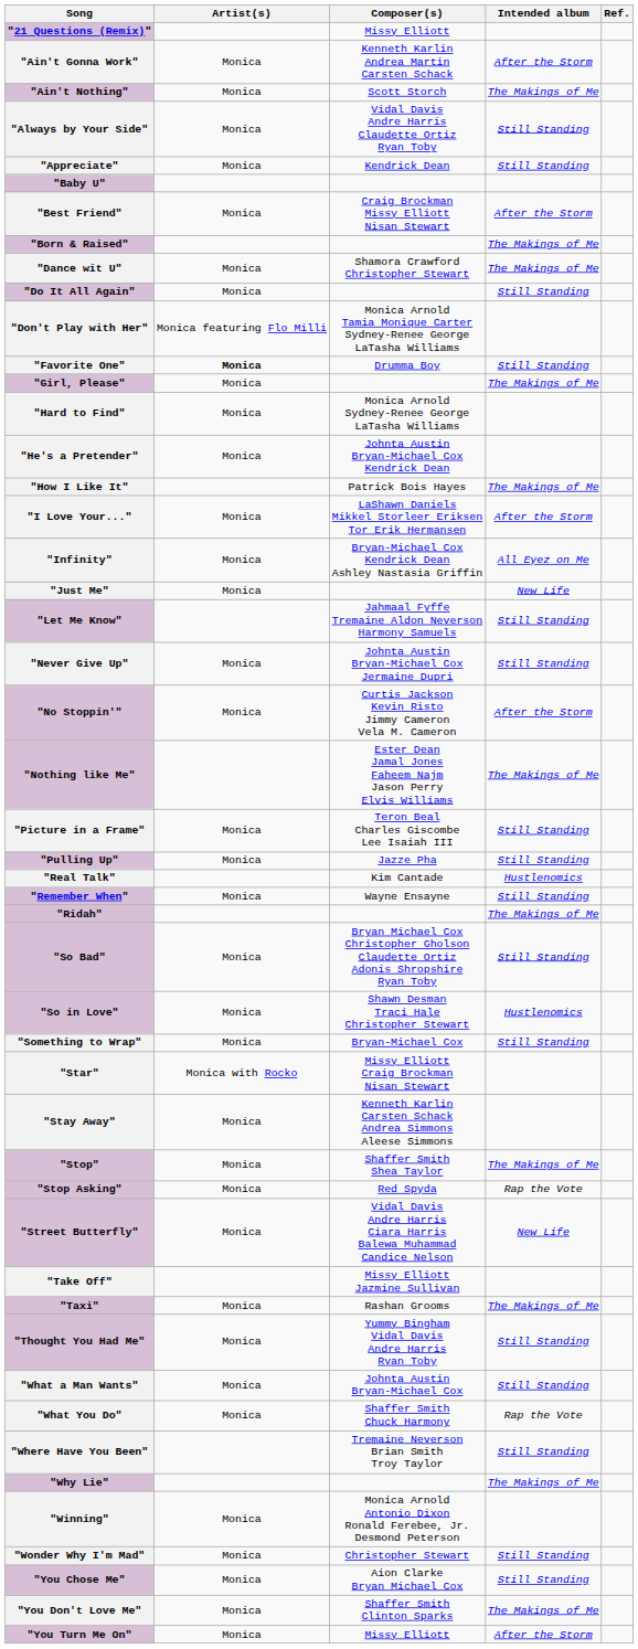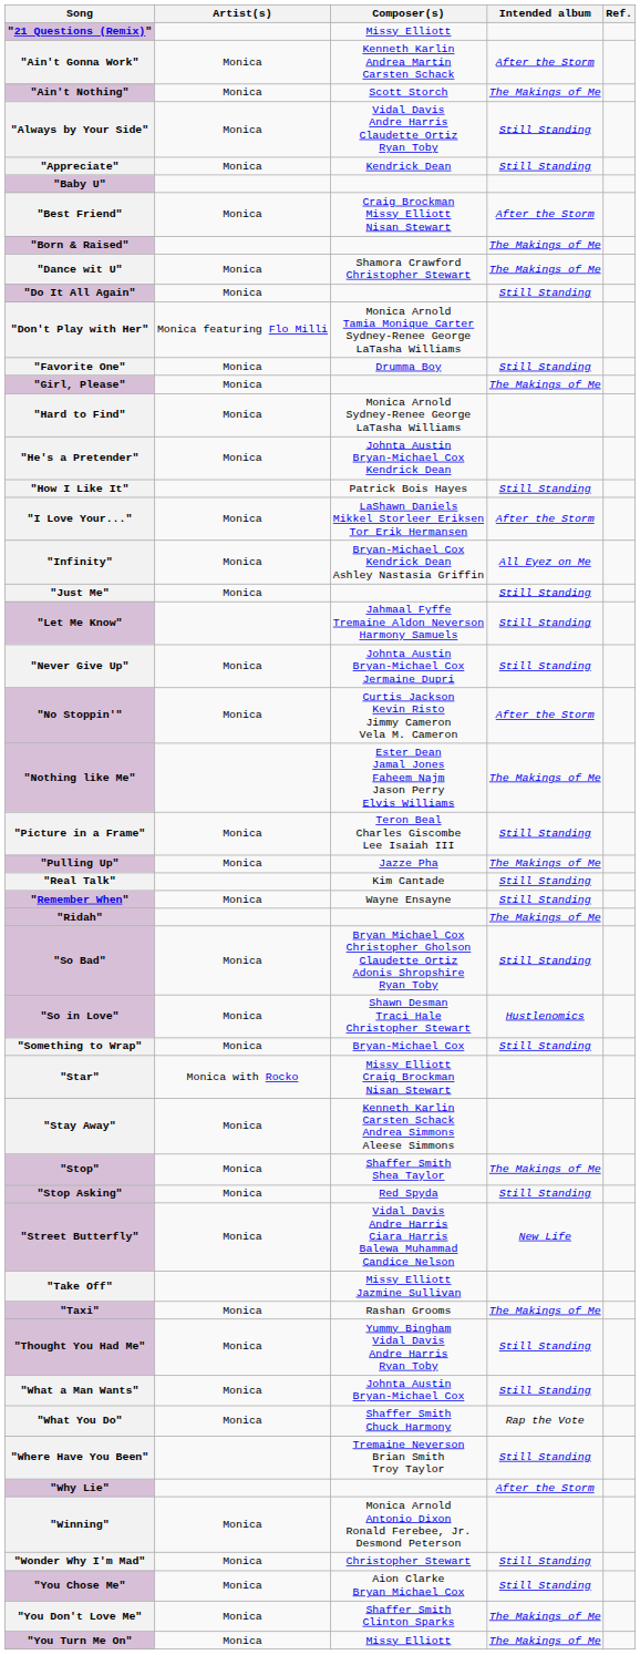 <table class="wikitable sortable plainrowheaders" style="text-align:center;">
 <tr>
 <th scope="col">Song</th>
 <th scope="col">Artist(s)</th>
 <th scope="col" class="unsortable">Composer(s)</th>
 <th scope="col">Intended album</th>
 <th scope="col" class="unsortable">Ref.</th>
 </tr>
 <tr>
 <th scope=row style="background-color:#D8BFD8">"<a href='#'>21 Questions (Remix)</a>"</th>
 <td></td>
 <td><a href='#'>Missy Elliott</a></td>
 <td></td>
 <td></td>
 </tr>
 <tr>
 <th scope=row>"Ain't Gonna Work"</th>
 <td>Monica</td>
 <td><a href='#'>Kenneth Karlin</a><br> <a href='#'>Andrea Martin</a><br> <a href='#'>Carsten Schack</a></td>
 <td><em><a href='#'>After the Storm</a></em></td>
 <td></td>
 </tr>
 <tr>
 <th scope=row style="background-color:#D8BFD8">"Ain't Nothing"</th>
 <td>Monica</td>
 <td><a href='#'>Scott Storch</a></td>
 <td><em><a href='#'>The Makings of Me</a></em></td>
 <td></td>
 </tr>
 <tr>
 <th scope=row>"Always by Your Side"</th>
 <td>Monica</td>
 <td><a href='#'>Vidal Davis</a><br> <a href='#'>Andre Harris</a><br> <a href='#'>Claudette Ortiz</a><br> <a href='#'>Ryan Toby</a></td>
 <td><em><a href='#'>Still Standing</a></em></td>
 <td></td>
 </tr>
 <tr>
 <th scope=row>"Appreciate"</th>
 <td>Monica</td>
 <td><a href='#'>Kendrick Dean</a></td>
 <td><em><a href='#'>Still Standing</a></em></td>
 <td><br></td>
 </tr>
 <tr>
 <th scope=row style="background-color:#D8BFD8">"Baby U"</th>
 <td></td>
 <td></td>
 <td></td>
 <td></td>
 </tr>
 <tr>
 <th scope=row>"Best Friend"</th>
 <td>Monica</td>
 <td><a href='#'>Craig Brockman</a><br> <a href='#'>Missy Elliott</a><br> <a href='#'>Nisan Stewart</a></td>
 <td><em><a href='#'>After the Storm</a></em></td>
 <td></td>
 </tr>
 <tr>
 <th scope=row style="background-color:#D8BFD8">"Born & Raised"</th>
 <td></td>
 <td></td>
 <td><em><a href='#'>The Makings of Me</a></em></td>
 <td></td>
 </tr>
 <tr>
 <th scope=row>"Dance wit U"</th>
 <td>Monica</td>
 <td>Shamora Crawford<br> <a href='#'>Christopher Stewart</a></td>
 <td><em><a href='#'>The Makings of Me</a></em></td>
 <td></td>
 </tr>
 <tr>
 <th scope=row style="background-color:#D8BFD8">"Do It All Again"</th>
 <td>Monica</td>
 <td></td>
 <td><em><a href='#'>Still Standing</a></em></td>
 <td></td>
 </tr>
 <tr>
 <th scope=row>"Don't Play with Her"</th>
 <td>Monica featuring <a href='#'>Flo Milli</a></td>
 <td>Monica Arnold <br> <a href='#'>Tamia Monique Carter</a> <br> Sydney-Renee George <br> LaTasha Williams</td>
 <td></td>
 <td></td>
 </tr>
 <tr>
 <th scope=row>"Favorite One"</th>
-<td><strong>Monica</strong></td>
+<td>Monica</td>
 <td><a href='#'>Drumma Boy</a></td>
 <td><em><a href='#'>Still Standing</a></em></td>
 <td></td>
 </tr>
 <tr>
 <th scope=row style="background-color:#D8BFD8">"Girl, Please"</th>
 <td>Monica</td>
 <td></td>
 <td><em><a href='#'>The Makings of Me</a></em></td>
 <td></td>
 </tr>
 <tr>
 <th scope=row>"Hard to Find"</th>
 <td>Monica</td>
 <td>Monica Arnold <br> Sydney-Renee George <br> LaTasha Williams</td>
 <td></td>
 <td></td>
 </tr>
 <tr>
 <th scope=row>"He's a Pretender"</th>
 <td>Monica</td>
 <td><a href='#'>Johnta Austin</a><br> <a href='#'>Bryan-Michael Cox</a><br> <a href='#'>Kendrick Dean</a></td>
 <td></td>
 <td></td>
 </tr>
 <tr>
 <th scope=row>"How I Like It"</th>
 <td></td>
 <td>Patrick Bois Hayes</td>
-<td><em><a href='#'>The Makings of Me</a></em></td>
+<td><em><a href='#'>Still Standing</a></em></td>
 <td></td>
 </tr>
 <tr>
 <th scope=row>"I Love Your..."</th>
 <td>Monica</td>
 <td><a href='#'>LaShawn Daniels</a><br> <a href='#'>Mikkel Storleer Eriksen</a><br> <a href='#'>Tor Erik Hermansen</a></td>
 <td><em><a href='#'>After the Storm</a></em></td>
 <td></td>
 </tr>
 <tr>
 <th scope=row>"Infinity"</th>
 <td>Monica</td>
 <td><a href='#'>Bryan-Michael Cox</a><br><a href='#'>Kendrick Dean</a><br>Ashley Nastasia Griffin</td>
 <td><em><a href='#'>All Eyez on Me</a></em></td>
 <td></td>
 </tr>
 <tr>
 <th scope=row>"Just Me"</th>
 <td>Monica</td>
 <td></td>
-<td><em><a href='#'>New Life</a></em></td>
+<td><em><a href='#'>Still Standing</a></em></td>
 <td></td>
 </tr>
 <tr>
 <th scope=row style="background-color:#D8BFD8">"Let Me Know"</th>
 <td></td>
 <td><a href='#'>Jahmaal Fyffe</a><br> <a href='#'>Tremaine Aldon Neverson</a><br> <a href='#'>Harmony Samuels</a></td>
 <td><em><a href='#'>Still Standing</a></em></td>
 <td><br></td>
 </tr>
 <tr>
 <th scope=row>"Never Give Up"</th>
 <td>Monica</td>
 <td><a href='#'>Johnta Austin</a><br> <a href='#'>Bryan-Michael Cox</a><br> <a href='#'>Jermaine Dupri</a></td>
 <td><em><a href='#'>Still Standing</a></em></td>
 <td></td>
 </tr>
 <tr>
 <th scope=row style="background-color:#D8BFD8">"No Stoppin'"</th>
 <td>Monica</td>
 <td><a href='#'>Curtis Jackson</a><br> <a href='#'>Kevin Risto</a><br> Jimmy Cameron<br> Vela M. Cameron</td>
 <td><em><a href='#'>After the Storm</a></em></td>
 <td></td>
 </tr>
 <tr>
 <th scope=row style="background-color:#D8BFD8">"Nothing like Me"</th>
 <td></td>
 <td><a href='#'>Ester Dean</a><br> <a href='#'>Jamal Jones</a><br> <a href='#'>Faheem Najm</a><br> Jason Perry<br> <a href='#'>Elvis Williams</a></td>
 <td><em><a href='#'>The Makings of Me</a></em></td>
 <td><br></td>
 </tr>
 <tr>
 <th scope=row>"Picture in a Frame"</th>
 <td>Monica</td>
 <td><a href='#'>Teron Beal</a> <br> Charles Giscombe <br> Lee Isaiah III</td>
 <td><em><a href='#'>Still Standing</a></em></td>
 <td></td>
 </tr>
 <tr>
 <th scope=row style="background-color:#D8BFD8">"Pulling Up"</th>
 <td>Monica</td>
 <td><a href='#'>Jazze Pha</a></td>
-<td><em><a href='#'>Still Standing</a></em></td>
+<td><em><a href='#'>The Makings of Me</a></em></td>
 <td></td>
 </tr>
 <tr>
 <th scope=row>"Real Talk"</th>
 <td></td>
 <td>Kim Cantade</td>
-<td><em><a href='#'>Hustlenomics</a></em></td>
+<td><em><a href='#'>Still Standing</a></em></td>
 <td></td>
 </tr>
 <tr>
 <th scope=row style="background-color:#D8BFD8">"<a href='#'>Remember When</a>"</th>
 <td>Monica</td>
 <td>Wayne Ensayne</td>
 <td><em><a href='#'>Still Standing</a></em></td>
 <td></td>
 </tr>
 <tr>
 <th scope=row style="background-color:#D8BFD8">"Ridah"</th>
 <td></td>
 <td></td>
 <td><em><a href='#'>The Makings of Me</a></em></td>
 <td></td>
 </tr>
 <tr>
 <th scope=row style="background-color:#D8BFD8">"So Bad"</th>
 <td>Monica</td>
 <td><a href='#'>Bryan Michael Cox</a><br> <a href='#'>Christopher Gholson</a><br> <a href='#'>Claudette Ortiz</a><br> <a href='#'>Adonis Shropshire</a><br> <a href='#'>Ryan Toby</a></td>
 <td><em><a href='#'>Still Standing</a></em></td>
 <td><br></td>
 </tr>
 <tr>
 <th scope=row style="background-color:#D8BFD8">"So in Love"</th>
 <td>Monica</td>
 <td><a href='#'>Shawn Desman</a><br> <a href='#'>Traci Hale</a><br> <a href='#'>Christopher Stewart</a></td>
 <td><em><a href='#'>Hustlenomics</a></em></td>
 <td></td>
 </tr>
 <tr>
 <th scope=row>"Something to Wrap"</th>
 <td>Monica</td>
 <td><a href='#'>Bryan-Michael Cox</a></td>
 <td><em><a href='#'>Still Standing</a></em></td>
 <td></td>
 </tr>
 <tr>
 <th scope=row>"Star"</th>
 <td>Monica with <a href='#'>Rocko</a></td>
 <td><a href='#'>Missy Elliott</a><br> <a href='#'>Craig Brockman</a><br> <a href='#'>Nisan Stewart</a></td>
 <td></td>
 <td></td>
 </tr>
 <tr>
 <th scope=row>"Stay Away"</th>
 <td>Monica</td>
 <td><a href='#'>Kenneth Karlin</a><br> <a href='#'>Carsten Schack</a><br> <a href='#'>Andrea Simmons</a><br> Aleese Simmons</td>
 <td></td>
 <td></td>
 </tr>
 <tr>
 <th scope=row style="background-color:#D8BFD8">"Stop"</th>
 <td>Monica</td>
 <td><a href='#'>Shaffer Smith</a><br> <a href='#'>Shea Taylor</a></td>
 <td><em><a href='#'>The Makings of Me</a></em></td>
 <td></td>
 </tr>
 <tr>
 <th scope=row style="background-color:#D8BFD8">"Stop Asking"</th>
 <td>Monica</td>
 <td><a href='#'>Red Spyda</a></td>
-<td><em>Rap the Vote</em></td>
+<td><em><a href='#'>Still Standing</a></em></td>
 <td></td>
 </tr>
 <tr>
 <th scope=row style="background-color:#D8BFD8">"Street Butterfly"</th>
 <td>Monica</td>
 <td><a href='#'>Vidal Davis</a><br> <a href='#'>Andre Harris</a><br>  <a href='#'>Ciara Harris</a><br> <a href='#'>Balewa Muhammad</a><br> <a href='#'>Candice Nelson</a></td>
 <td><em><a href='#'>New Life</a></em></td>
 <td></td>
 </tr>
 <tr>
 <th scope=row>"Take Off"</th>
 <td></td>
 <td><a href='#'>Missy Elliott</a><br> <a href='#'>Jazmine Sullivan</a></td>
 <td></td>
 <td></td>
 </tr>
 <tr>
 <th scope=row style="background-color:#D8BFD8">"Taxi"</th>
 <td>Monica</td>
 <td>Rashan Grooms</td>
 <td><em><a href='#'>The Makings of Me</a></em></td>
 <td><br></td>
 </tr>
 <tr>
 <th scope=row style="background-color:#D8BFD8">"Thought You Had Me"</th>
 <td>Monica</td>
 <td><a href='#'>Yummy Bingham</a><br> <a href='#'>Vidal Davis</a><br> <a href='#'>Andre Harris</a><br> <a href='#'>Ryan Toby</a></td>
 <td><em><a href='#'>Still Standing</a></em></td>
 <td></td>
 </tr>
 <tr>
 <th scope=row>"What a Man Wants"</th>
 <td>Monica</td>
 <td><a href='#'>Johnta Austin</a><br> <a href='#'>Bryan-Michael Cox</a></td>
 <td><em><a href='#'>Still Standing</a></em></td>
 <td></td>
 </tr>
 <tr>
 <th scope=row>"What You Do"</th>
 <td>Monica</td>
 <td><a href='#'>Shaffer Smith</a><br> <a href='#'>Chuck Harmony</a></td>
 <td><em>Rap the Vote</em></td>
 <td></td>
 </tr>
 <tr>
 <th scope=row>"Where Have You Been"</th>
 <td></td>
 <td><a href='#'>Tremaine Neverson</a><br> Brian Smith <br> Troy Taylor</td>
 <td><em><a href='#'>Still Standing</a></em></td>
 <td></td>
 </tr>
 <tr>
 <th scope=row style="background-color:#D8BFD8">"Why Lie"</th>
 <td></td>
 <td></td>
-<td><em><a href='#'>The Makings of Me</a></em></td>
+<td><em><a href='#'>After the Storm</a></em></td>
 <td></td>
 </tr>
 <tr>
 <th scope=row>"Winning"</th>
 <td>Monica</td>
 <td>Monica Arnold <br> <a href='#'>Antonio Dixon</a> <br> Ronald Ferebee, Jr. <br> Desmond Peterson</td>
 <td></td>
 <td></td>
 </tr>
 <tr>
 <th scope=row>"Wonder Why I'm Mad"</th>
 <td>Monica</td>
 <td><a href='#'>Christopher Stewart</a></td>
 <td><em><a href='#'>Still Standing</a></em></td>
 <td></td>
 </tr>
 <tr>
 <th scope=row style="background-color:#D8BFD8">"You Chose Me"</th>
 <td>Monica</td>
 <td>Aion Clarke<br> <a href='#'>Bryan Michael Cox</a></td>
 <td><em><a href='#'>Still Standing</a></em></td>
 <td></td>
 </tr>
 <tr>
 <th scope=row>"You Don't Love Me"</th>
 <td>Monica</td>
 <td><a href='#'>Shaffer Smith</a><br> <a href='#'>Clinton Sparks</a></td>
 <td><em><a href='#'>The Makings of Me</a></em></td>
 <td></td>
 </tr>
 <tr>
 <th scope=row style="background-color:#D8BFD8">"You Turn Me On"</th>
 <td>Monica</td>
 <td><a href='#'>Missy Elliott</a></td>
-<td><em><a href='#'>After the Storm</a></em></td>
+<td><em><a href='#'>The Makings of Me</a></em></td>
 <td></td>
 </tr>
 </table>
